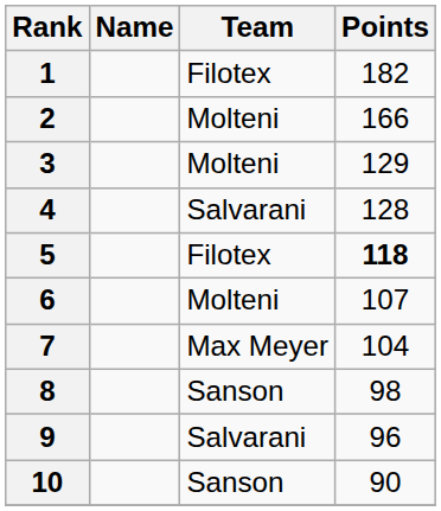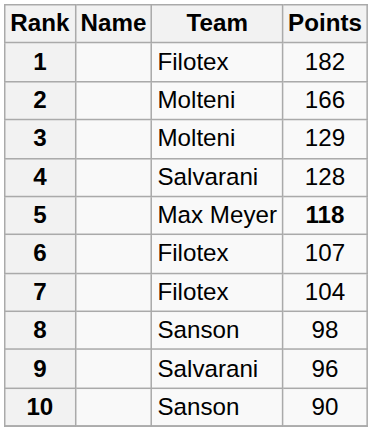 <table class="wikitable">
 <tr>
 <th>Rank</th>
 <th>Name</th>
 <th>Team</th>
 <th>Points</th>
 </tr>
 <tr>
 <th style="text-align:center">1</th>
 <td> </td>
 <td>Filotex</td>
 <td style="text-align:center">182</td>
 </tr>
 <tr>
 <th style="text-align:center">2</th>
 <td></td>
 <td>Molteni</td>
 <td style="text-align:center">166</td>
 </tr>
 <tr>
 <th style="text-align:center">3</th>
 <td></td>
 <td>Molteni</td>
 <td style="text-align:center">129</td>
 </tr>
 <tr>
 <th style="text-align:center">4</th>
 <td> </td>
 <td>Salvarani</td>
 <td style="text-align:center">128</td>
 </tr>
 <tr>
 <th style="text-align:center">5</th>
 <td></td>
-<td>Filotex</td>
+<td>Max Meyer</td>
 <td style="text-align:center"><strong>118</strong></td>
 </tr>
 <tr>
 <th style="text-align:center">6</th>
 <td></td>
-<td>Molteni</td>
+<td>Filotex</td>
 <td style="text-align:center">107</td>
 </tr>
 <tr>
 <th style="text-align:center">7</th>
 <td></td>
-<td>Max Meyer</td>
+<td>Filotex</td>
 <td style="text-align:center">104</td>
 </tr>
 <tr>
 <th style="text-align:center">8</th>
 <td></td>
 <td>Sanson</td>
 <td style="text-align:center">98</td>
 </tr>
 <tr>
 <th style="text-align:center">9</th>
 <td></td>
 <td>Salvarani</td>
 <td style="text-align:center">96</td>
 </tr>
 <tr>
 <th style="text-align:center">10</th>
 <td></td>
 <td>Sanson</td>
 <td style="text-align:center">90</td>
 </tr>
 <tr>
 </tr>
 </table>
